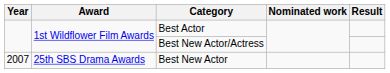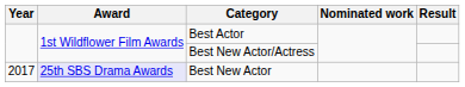 <table class="wikitable">
 <tr>
 <th>Year</th>
 <th>Award</th>
 <th>Category</th>
 <th>Nominated work</th>
 <th>Result</th>
 </tr>
 <tr>
 <td rowspan="2"></td>
 <td rowspan="2"><a href='#'>1st Wildflower Film Awards</a></td>
 <td>Best Actor</td>
 <td rowspan="2"></td>
 <td></td>
 </tr>
 <tr>
 <td>Best New Actor/Actress</td>
 <td></td>
 </tr>
 <tr>
-<td>2007</td>
-<td><a href='#'>25th SBS Drama Awards</a></td>
+<td>2017</td>
+<td style="background: lavender;"><a href='#'>25th SBS Drama Awards</a></td>
 <td>Best New Actor</td>
 <td></td>
 <td></td>
 </tr>
 </table>
